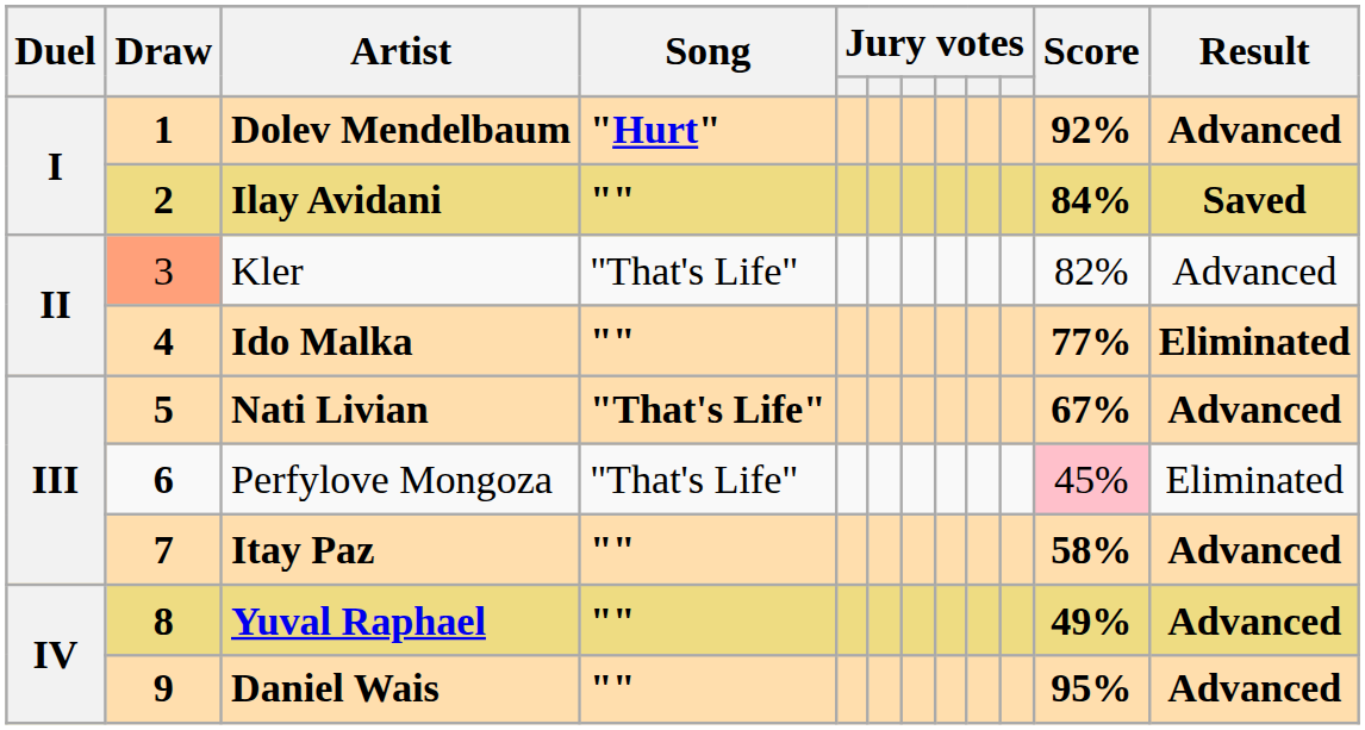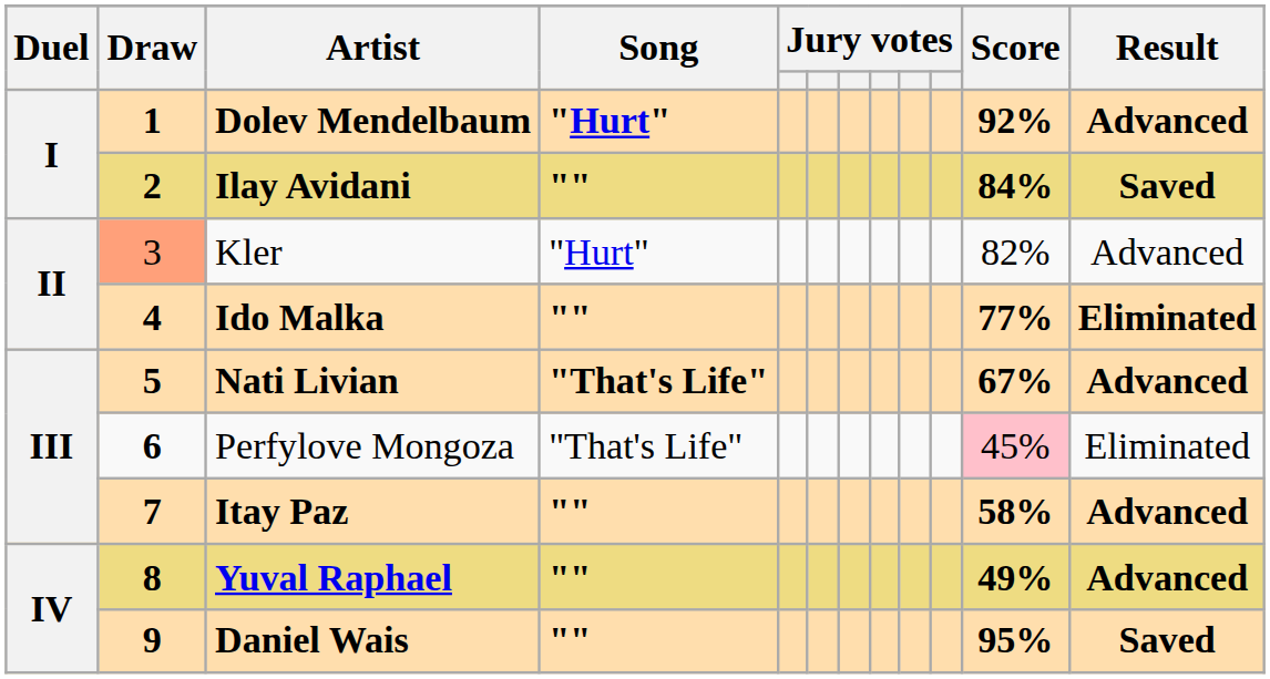 <table class="sortable wikitable" style="margin: 1em auto 1em auto; text-align:center; font-size:90%; line-height:18px;">
 <tr>
 </tr>
 <tr>
 <th rowspan="2" class="unsortable">Duel</th>
 <th rowspan="2">Draw</th>
 <th rowspan="2">Artist</th>
 <th rowspan="2">Song</th>
 <th colspan="6" class="unsortable">Jury votes</th>
 <th rowspan="2">Score</th>
 <th rowspan="2">Result</th>
 </tr>
 <tr>
 <th class="unsortable"></th>
 <th class="unsortable"></th>
 <th class="unsortable"></th>
 <th class="unsortable"></th>
 <th class="unsortable"></th>
 <th class="unsortable"></th>
 </tr>
 <tr style="font-weight:bold; background:navajowhite;">
 <th rowspan="2">I</th>
 <td>1</td>
 <td align="left">Dolev Mendelbaum</td>
 <td align="left">"<a href='#'>Hurt</a>"</td>
 <td></td>
 <td></td>
 <td></td>
 <td></td>
 <td></td>
 <td></td>
 <td>92%</td>
 <td>Advanced</td>
 </tr>
 <tr style="font-weight:bold; background:#eedc82;">
 <td>2</td>
 <td align="left">Ilay Avidani</td>
 <td align="left">""</td>
 <td></td>
 <td></td>
 <td></td>
 <td></td>
 <td></td>
 <td></td>
 <td>84%</td>
 <td>Saved</td>
 </tr>
 <tr>
 <th rowspan="2">II</th>
 <td style="background: lightsalmon;">3</td>
 <td align="left">Kler</td>
-<td align="left">"That's Life"</td>
+<td align="left">"<a href='#'>Hurt</a>"</td>
 <td></td>
 <td></td>
 <td></td>
 <td></td>
 <td></td>
 <td></td>
 <td>82%</td>
 <td>Advanced</td>
 </tr>
 <tr style="font-weight:bold; background:navajowhite;">
 <td>4</td>
 <td align="left">Ido Malka</td>
 <td align="left">""</td>
 <td></td>
 <td></td>
 <td></td>
 <td></td>
 <td></td>
 <td></td>
 <td>77%</td>
 <td>Eliminated</td>
 </tr>
 <tr style="font-weight:bold; background:navajowhite;">
 <th rowspan="3">III</th>
 <td>5</td>
 <td align="left">Nati Livian</td>
 <td align="left">"That's Life"</td>
 <td></td>
 <td></td>
 <td></td>
 <td></td>
 <td></td>
 <td></td>
 <td>67%</td>
 <td>Advanced</td>
 </tr>
 <tr>
 <td><strong>6</strong></td>
 <td align="left">Perfylove Mongoza</td>
 <td align="left">"That's Life"</td>
 <td></td>
 <td></td>
 <td></td>
 <td></td>
 <td></td>
 <td></td>
 <td style="background: pink;">45%</td>
 <td>Eliminated</td>
 </tr>
 <tr style="font-weight:bold; background:navajowhite;">
 <td>7</td>
 <td align="left">Itay Paz</td>
 <td align="left">""</td>
 <td></td>
 <td></td>
 <td></td>
 <td></td>
 <td></td>
 <td></td>
 <td>58%</td>
 <td>Advanced</td>
 </tr>
 <tr style="font-weight:bold; background:#eedc82;">
 <th rowspan="2">IV</th>
 <td>8</td>
 <td align="left"><a href='#'>Yuval Raphael</a></td>
 <td align="left">""</td>
 <td></td>
 <td></td>
 <td></td>
 <td></td>
 <td></td>
 <td></td>
 <td>49%</td>
 <td>Advanced</td>
 </tr>
 <tr style="font-weight:bold; background:navajowhite;">
 <td>9</td>
 <td align="left">Daniel Wais</td>
 <td align="left">""</td>
 <td></td>
 <td></td>
 <td></td>
 <td></td>
 <td></td>
 <td></td>
 <td>95%</td>
-<td>Advanced</td>
+<td>Saved</td>
 </tr>
 </table>
